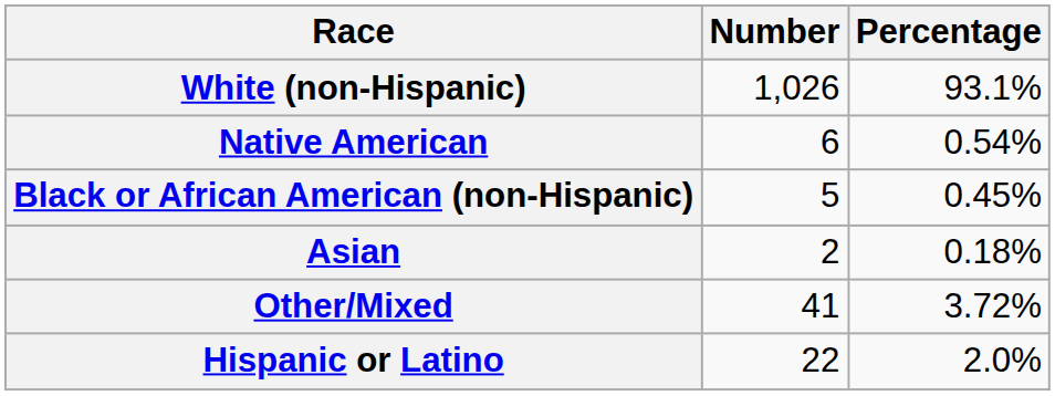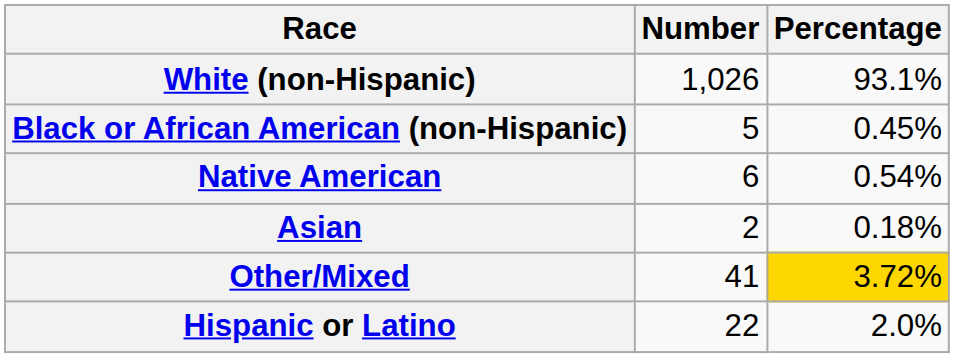 <table class="wikitable" style="text-align:right">
 <tr>
 <th scope="col">Race</th>
 <th scope="col">Number</th>
 <th scope="col">Percentage</th>
 </tr>
 <tr>
 <th scope="row"><a href='#'>White</a> (non-Hispanic)</th>
 <td>1,026</td>
 <td>93.1%</td>
 </tr>
 <tr>
+<th scope="row"><a href='#'>Black or African American</a> (non-Hispanic)</th>
+<td>5</td>
+<td>0.45%</td>
+</tr>
+<tr>
 <th scope="row"><a href='#'>Native American</a></th>
 <td>6</td>
 <td>0.54%</td>
-</tr>
-<tr>
-<th scope="row"><a href='#'>Black or African American</a> (non-Hispanic)</th>
-<td>5</td>
-<td>0.45%</td>
 </tr>
 <tr>
 <th scope="row"><a href='#'>Asian</a></th>
 <td>2</td>
 <td>0.18%</td>
 </tr>
 <tr>
 <th scope="row"><a href='#'>Other/Mixed</a></th>
 <td>41</td>
-<td>3.72%</td>
+<td style="background: gold;">3.72%</td>
 </tr>
 <tr>
 <th scope="row"><a href='#'>Hispanic</a> or <a href='#'>Latino</a></th>
 <td>22</td>
 <td>2.0%</td>
 </tr>
 </table>
